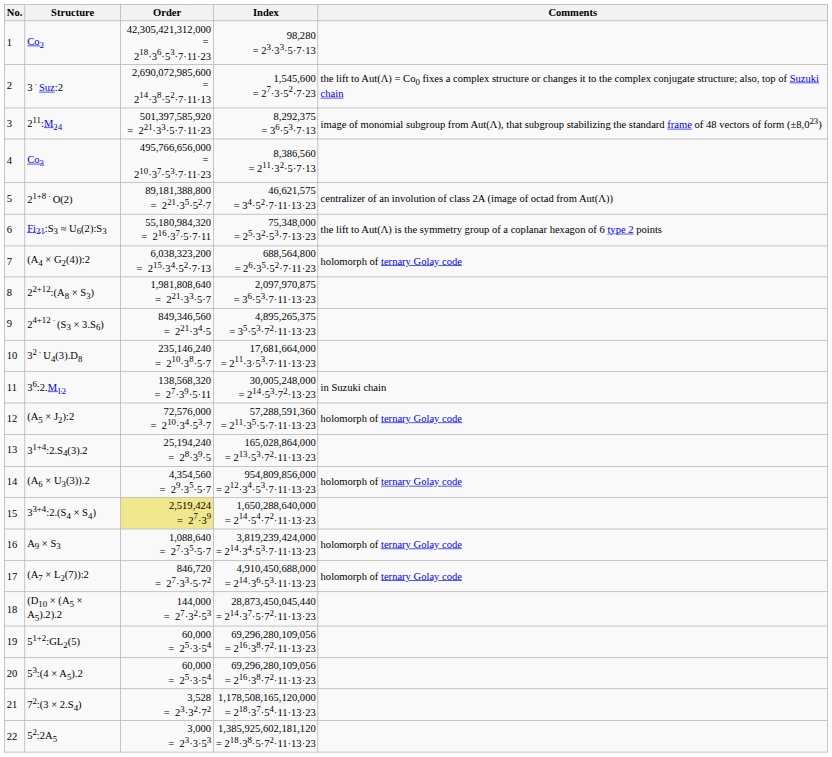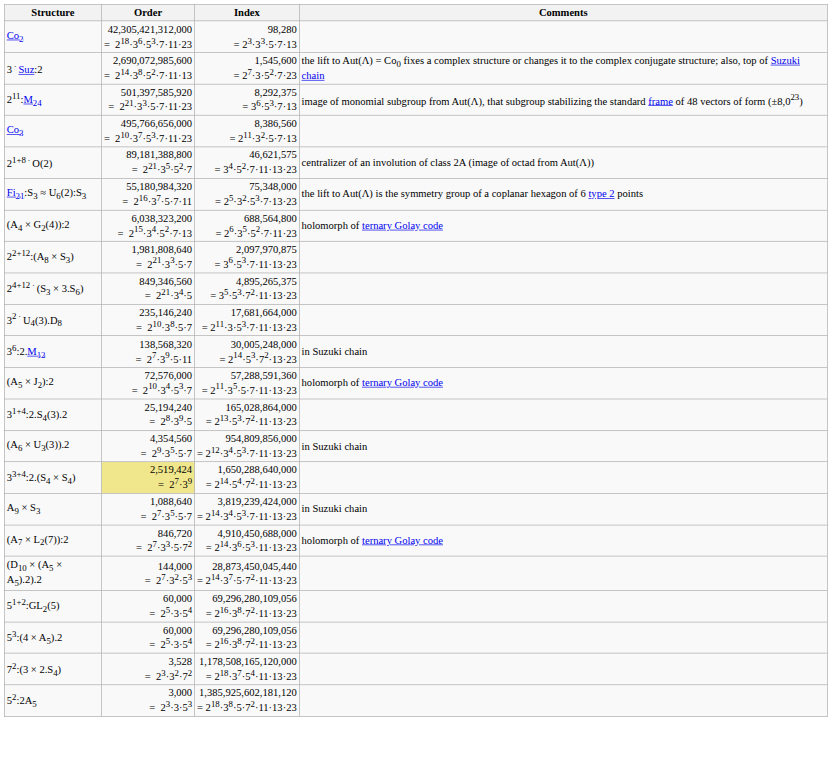 <table class="wikitable">
 <tr>
-<th>No.</th>
 <th>Structure</th>
 <th>Order</th>
 <th>Index</th>
 <th>Comments</th>
 </tr>
 <tr>
-<td>1</td>
 <td><a href='#'>Co<sub>2</sub></a></td>
 <td align=right>42,305,421,312,000 <br>=  2<sup>18</sup>·3<sup>6</sup>·5<sup>3</sup>·7·11·23</td>
 <td align=right>98,280<br>= 2<sup>3</sup>·3<sup>3</sup>·5·7·13</td>
 <td></td>
 </tr>
 <tr>
-<td>2</td>
 <td>3<sup> · </sup><a href='#'>Suz</a>:2</td>
 <td align=right>2,690,072,985,600 <br>=  2<sup>14</sup>·3<sup>8</sup>·5<sup>2</sup>·7·11·13</td>
 <td align=right>1,545,600<br>= 2<sup>7</sup>·3·5<sup>2</sup>·7·23</td>
 <td>the lift to Aut(Λ) = Co<sub>0</sub> fixes a complex structure or changes it to the complex conjugate structure; also, top of <a href='#'>Suzuki chain</a></td>
 </tr>
 <tr>
-<td>3</td>
 <td>2<sup>11</sup>:<a href='#'>M<sub>24</sub></a></td>
 <td align=right>501,397,585,920 <br>=  2<sup>21</sup>·3<sup>3</sup>·5·7·11·23</td>
 <td align=right>8,292,375<br>= 3<sup>6</sup>·5<sup>3</sup>·7·13</td>
 <td>image of monomial subgroup from Aut(Λ), that subgroup stabilizing the standard <a href='#'>frame</a> of 48 vectors of form (±8,0<sup>23</sup>)</td>
 </tr>
 <tr>
-<td>4</td>
 <td><a href='#'>Co<sub>3</sub></a></td>
 <td align=right>495,766,656,000 <br>=  2<sup>10</sup>·3<sup>7</sup>·5<sup>3</sup>·7·11·23</td>
 <td align=right>8,386,560<br>= 2<sup>11</sup>·3<sup>2</sup>·5·7·13</td>
 <td></td>
 </tr>
 <tr>
-<td>5</td>
 <td>2<sup>1+8 · </sup>O(2)</td>
 <td align=right>89,181,388,800 <br>=  2<sup>21</sup>·3<sup>5</sup>·5<sup>2</sup>·7</td>
 <td align=right>46,621,575<br>= 3<sup>4</sup>·5<sup>2</sup>·7·11·13·23</td>
 <td>centralizer of an involution of class 2A (image of octad from Aut(Λ))</td>
 </tr>
 <tr>
-<td>6</td>
 <td><a href='#'>Fi<sub>21</sub></a>:S<sub>3</sub> ≈ U<sub>6</sub>(2):S<sub>3</sub></td>
 <td align=right>55,180,984,320 <br>=  2<sup>16</sup>·3<sup>7</sup>·5·7·11</td>
 <td align=right>75,348,000<br>= 2<sup>5</sup>·3<sup>2</sup>·5<sup>3</sup>·7·13·23</td>
 <td>the lift to Aut(Λ) is the symmetry group of a coplanar hexagon of 6 <a href='#'>type 2</a> points</td>
 </tr>
 <tr>
-<td>7</td>
 <td>(A<sub>4</sub> × G<sub>2</sub>(4)):2</td>
 <td align=right>6,038,323,200 <br>=  2<sup>15</sup>·3<sup>4</sup>·5<sup>2</sup>·7·13</td>
 <td align=right>688,564,800<br>= 2<sup>6</sup>·3<sup>5</sup>·5<sup>2</sup>·7·11·23</td>
 <td>holomorph of <a href='#'>ternary Golay code</a></td>
 </tr>
 <tr>
-<td>8</td>
 <td>2<sup>2+12</sup>:(A<sub>8</sub> × S<sub>3</sub>)</td>
 <td align=right>1,981,808,640 <br>=  2<sup>21</sup>·3<sup>3</sup>·5·7</td>
 <td align=right>2,097,970,875<br>= 3<sup>6</sup>·5<sup>3</sup>·7·11·13·23</td>
 <td></td>
 </tr>
 <tr>
-<td>9</td>
 <td>2<sup>4+12 · </sup>(S<sub>3</sub> × 3.S<sub>6</sub>)</td>
 <td align=right>849,346,560 <br>=  2<sup>21</sup>·3<sup>4</sup>·5</td>
 <td align=right>4,895,265,375<br>= 3<sup>5</sup>·5<sup>3</sup>·7<sup>2</sup>·11·13·23</td>
 <td></td>
 </tr>
 <tr>
-<td>10</td>
 <td>3<sup>2 · </sup>U<sub>4</sub>(3).D<sub>8</sub></td>
 <td align=right>235,146,240 <br>=  2<sup>10</sup>·3<sup>8</sup>·5·7</td>
 <td align=right>17,681,664,000<br>= 2<sup>11</sup>·3·5<sup>3</sup>·7·11·13·23</td>
 <td></td>
 </tr>
 <tr>
-<td>11</td>
 <td>3<sup>6</sup>:2.<a href='#'>M<sub>12</sub></a></td>
 <td align=right>138,568,320 <br>=  2<sup>7</sup>·3<sup>9</sup>·5·11</td>
 <td align=right>30,005,248,000<br>= 2<sup>14</sup>·5<sup>3</sup>·7<sup>2</sup>·13·23</td>
 <td>in Suzuki chain</td>
 </tr>
 <tr>
-<td>12</td>
 <td>(A<sub>5</sub> × J<sub>2</sub>):2</td>
 <td align=right>72,576,000 <br>=  2<sup>10</sup>·3<sup>4</sup>·5<sup>3</sup>·7</td>
 <td align=right>57,288,591,360<br>= 2<sup>11</sup>·3<sup>5</sup>·5·7·11·13·23</td>
 <td>holomorph of <a href='#'>ternary Golay code</a></td>
 </tr>
 <tr>
-<td>13</td>
 <td>3<sup>1+4</sup>:2.S<sub>4</sub>(3).2</td>
 <td align=right>25,194,240 <br>=  2<sup>8</sup>·3<sup>9</sup>·5</td>
 <td align=right>165,028,864,000<br>= 2<sup>13</sup>·5<sup>3</sup>·7<sup>2</sup>·11·13·23</td>
 <td></td>
 </tr>
 <tr>
-<td>14</td>
 <td>(A<sub>6</sub> × U<sub>3</sub>(3)).2</td>
 <td align=right>4,354,560 <br>=  2<sup>9</sup>·3<sup>5</sup>·5·7</td>
 <td align=right>954,809,856,000<br>= 2<sup>12</sup>·3<sup>4</sup>·5<sup>3</sup>·7·11·13·23</td>
-<td>holomorph of <a href='#'>ternary Golay code</a></td>
+<td>in Suzuki chain</td>
 </tr>
 <tr>
-<td>15</td>
 <td>3<sup>3+4</sup>:2.(S<sub>4</sub> × S<sub>4</sub>)</td>
 <td align=right style="background: khaki;">2,519,424 <br>=  2<sup>7</sup>·3<sup>9</sup></td>
 <td align=right>1,650,288,640,000<br>= 2<sup>14</sup>·5<sup>4</sup>·7<sup>2</sup>·11·13·23</td>
 <td></td>
 </tr>
 <tr>
-<td>16</td>
 <td>A<sub>9</sub> × S<sub>3</sub></td>
 <td align=right>1,088,640 <br>=  2<sup>7</sup>·3<sup>5</sup>·5·7</td>
 <td align=right>3,819,239,424,000<br>= 2<sup>14</sup>·3<sup>4</sup>·5<sup>3</sup>·7·11·13·23</td>
-<td>holomorph of <a href='#'>ternary Golay code</a></td>
+<td>in Suzuki chain</td>
 </tr>
 <tr>
-<td>17</td>
 <td>(A<sub>7</sub> × L<sub>2</sub>(7)):2</td>
 <td align=right>846,720 <br>=  2<sup>7</sup>·3<sup>3</sup>·5·7<sup>2</sup></td>
 <td align=right>4,910,450,688,000<br>= 2<sup>14</sup>·3<sup>6</sup>·5<sup>3</sup>·11·13·23</td>
 <td>holomorph of <a href='#'>ternary Golay code</a></td>
 </tr>
 <tr>
-<td>18</td>
 <td>(D<sub>10</sub> × (A<sub>5</sub> × A<sub>5</sub>).2).2</td>
 <td align=right>144,000 <br>=  2<sup>7</sup>·3<sup>2</sup>·5<sup>3</sup></td>
 <td align=right>28,873,450,045,440<br>= 2<sup>14</sup>·3<sup>7</sup>·5·7<sup>2</sup>·11·13·23</td>
 <td></td>
 </tr>
 <tr>
-<td>19</td>
 <td>5<sup>1+2</sup>:GL<sub>2</sub>(5)</td>
 <td align=right>60,000 <br>=  2<sup>5</sup>·3·5<sup>4</sup></td>
 <td align=right>69,296,280,109,056<br>= 2<sup>16</sup>·3<sup>8</sup>·7<sup>2</sup>·11·13·23</td>
 <td></td>
 </tr>
 <tr>
-<td>20</td>
 <td>5<sup>3</sup>:(4 × A<sub>5</sub>).2</td>
 <td align=right>60,000 <br>=  2<sup>5</sup>·3·5<sup>4</sup></td>
 <td align=right>69,296,280,109,056<br>= 2<sup>16</sup>·3<sup>8</sup>·7<sup>2</sup>·11·13·23</td>
 <td></td>
 </tr>
 <tr>
-<td>21</td>
 <td>7<sup>2</sup>:(3 × 2.S<sub>4</sub>)</td>
 <td align=right>3,528 <br>=  2<sup>3</sup>·3<sup>2</sup>·7<sup>2</sup></td>
 <td align=right>1,178,508,165,120,000<br>= 2<sup>18</sup>·3<sup>7</sup>·5<sup>4</sup>·11·13·23</td>
 <td></td>
 </tr>
 <tr>
-<td>22</td>
 <td>5<sup>2</sup>:2A<sub>5</sub></td>
 <td align=right>3,000 <br>=  2<sup>3</sup>·3·5<sup>3</sup></td>
 <td align=right>1,385,925,602,181,120<br>= 2<sup>18</sup>·3<sup>8</sup>·5·7<sup>2</sup>·11·13·23</td>
 <td></td>
 </tr>
 </table>
